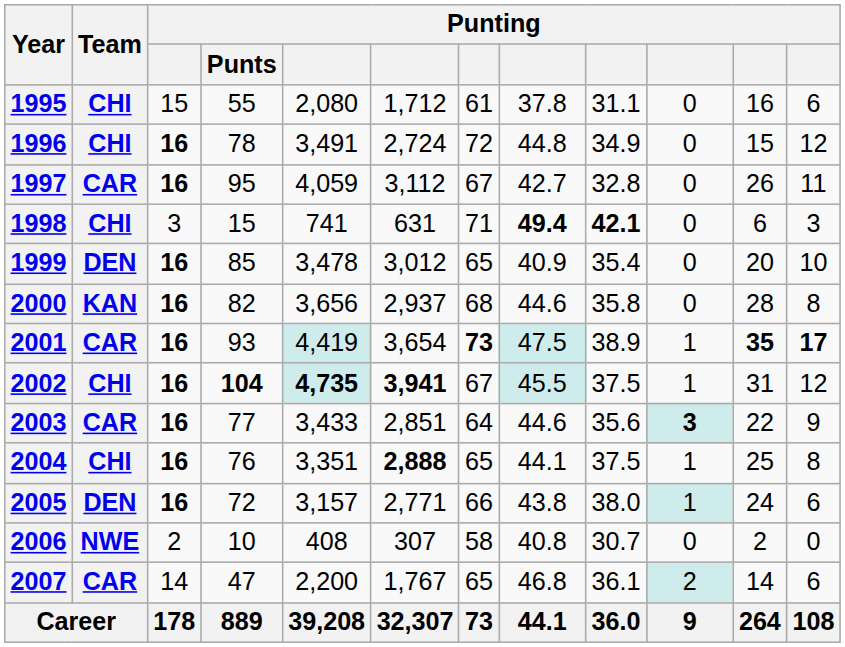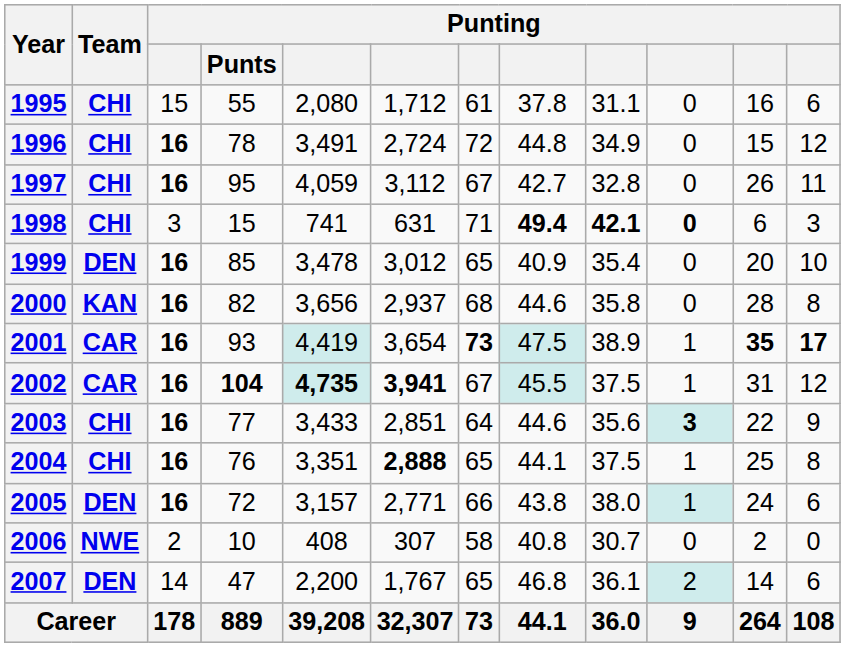 <table class=wikitable style="text-align:center;">
 <tr>
 <th rowspan="2">Year</th>
 <th rowspan="2">Team</th>
 <th colspan="10">Punting</th>
 </tr>
 <tr>
 <th></th>
 <th>Punts</th>
 <th></th>
 <th></th>
 <th></th>
 <th></th>
 <th></th>
 <th></th>
 <th></th>
 <th></th>
 </tr>
 <tr>
 <th><a href='#'>1995</a></th>
 <th><a href='#'>CHI</a></th>
 <td>15</td>
 <td>55</td>
 <td>2,080</td>
 <td>1,712</td>
 <td>61</td>
 <td>37.8</td>
 <td>31.1</td>
 <td>0</td>
 <td>16</td>
 <td>6</td>
 </tr>
 <tr>
 <th><a href='#'>1996</a></th>
 <th><a href='#'>CHI</a></th>
 <td><strong>16</strong></td>
 <td>78</td>
 <td>3,491</td>
 <td>2,724</td>
 <td>72</td>
 <td>44.8</td>
 <td>34.9</td>
 <td>0</td>
 <td>15</td>
 <td>12</td>
 </tr>
 <tr>
 <th><a href='#'>1997</a></th>
-<th><a href='#'>CAR</a></th>
+<th><a href='#'>CHI</a></th>
 <td><strong>16</strong></td>
 <td>95</td>
 <td>4,059</td>
 <td>3,112</td>
 <td>67</td>
 <td>42.7</td>
 <td>32.8</td>
 <td>0</td>
 <td>26</td>
 <td>11</td>
 </tr>
 <tr>
 <th><a href='#'>1998</a></th>
 <th><a href='#'>CHI</a></th>
 <td>3</td>
 <td>15</td>
 <td>741</td>
 <td>631</td>
 <td>71</td>
 <td><strong>49.4</strong></td>
 <td><strong>42.1</strong></td>
-<td>0</td>
+<td><strong>0</strong></td>
 <td>6</td>
 <td>3</td>
 </tr>
 <tr>
 <th><a href='#'>1999</a></th>
 <th><a href='#'>DEN</a></th>
 <td><strong>16</strong></td>
 <td>85</td>
 <td>3,478</td>
 <td>3,012</td>
 <td>65</td>
 <td>40.9</td>
 <td>35.4</td>
 <td>0</td>
 <td>20</td>
 <td>10</td>
 </tr>
 <tr>
 <th><a href='#'>2000</a></th>
 <th><a href='#'>KAN</a></th>
 <td><strong>16</strong></td>
 <td>82</td>
 <td>3,656</td>
 <td>2,937</td>
 <td>68</td>
 <td>44.6</td>
 <td>35.8</td>
 <td>0</td>
 <td>28</td>
 <td>8</td>
 </tr>
 <tr>
 <th><a href='#'>2001</a></th>
 <th><a href='#'>CAR</a></th>
 <td><strong>16</strong></td>
 <td>93</td>
 <td style="background:#cfecec; width:3em;">4,419</td>
 <td>3,654</td>
 <td><strong>73</strong></td>
 <td style="background:#cfecec; width:3em;">47.5</td>
 <td>38.9</td>
 <td>1</td>
 <td><strong>35</strong></td>
 <td><strong>17</strong></td>
 </tr>
 <tr>
 <th><a href='#'>2002</a></th>
-<th><a href='#'>CHI</a></th>
+<th><a href='#'>CAR</a></th>
 <td><strong>16</strong></td>
 <td><strong>104</strong></td>
 <td style="background:#cfecec; width:3em;"><strong>4,735</strong></td>
 <td><strong>3,941</strong></td>
 <td>67</td>
 <td style="background:#cfecec; width:3em;">45.5</td>
 <td>37.5</td>
 <td>1</td>
 <td>31</td>
 <td>12</td>
 </tr>
 <tr>
 <th><a href='#'>2003</a></th>
-<th><a href='#'>CAR</a></th>
+<th><a href='#'>CHI</a></th>
 <td><strong>16</strong></td>
 <td>77</td>
 <td>3,433</td>
 <td>2,851</td>
 <td>64</td>
 <td>44.6</td>
 <td>35.6</td>
 <td style="background:#cfecec; width:3em;"><strong>3</strong></td>
 <td>22</td>
 <td>9</td>
 </tr>
 <tr>
 <th><a href='#'>2004</a></th>
 <th><a href='#'>CHI</a></th>
 <td><strong>16</strong></td>
 <td>76</td>
 <td>3,351</td>
 <td><strong>2,888</strong></td>
 <td>65</td>
 <td>44.1</td>
 <td>37.5</td>
 <td>1</td>
 <td>25</td>
 <td>8</td>
 </tr>
 <tr>
 <th><a href='#'>2005</a></th>
 <th><a href='#'>DEN</a></th>
 <td><strong>16</strong></td>
 <td>72</td>
 <td>3,157</td>
 <td>2,771</td>
 <td>66</td>
 <td>43.8</td>
 <td>38.0</td>
 <td style="background:#cfecec; width:3em;">1</td>
 <td>24</td>
 <td>6</td>
 </tr>
 <tr>
 <th><a href='#'>2006</a></th>
 <th><a href='#'>NWE</a></th>
 <td>2</td>
 <td>10</td>
 <td>408</td>
 <td>307</td>
 <td>58</td>
 <td>40.8</td>
 <td>30.7</td>
 <td>0</td>
 <td>2</td>
 <td>0</td>
 </tr>
 <tr>
 <th><a href='#'>2007</a></th>
-<th><a href='#'>CAR</a></th>
+<th><a href='#'>DEN</a></th>
 <td>14</td>
 <td>47</td>
 <td>2,200</td>
 <td>1,767</td>
 <td>65</td>
 <td>46.8</td>
 <td>36.1</td>
 <td style="background:#cfecec; width:3em;">2</td>
 <td>14</td>
 <td>6</td>
 </tr>
 <tr>
 <th colspan="2">Career</th>
 <th>178</th>
 <th>889</th>
 <th>39,208</th>
 <th>32,307</th>
 <th>73</th>
 <th>44.1</th>
 <th>36.0</th>
 <th>9</th>
 <th>264</th>
 <th>108</th>
 </tr>
 </table>
